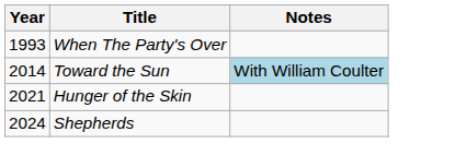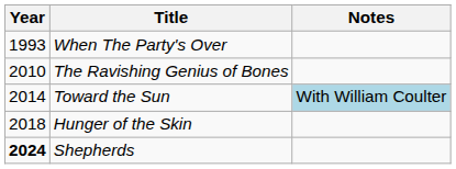 <table class="wikitable">
 <tr>
 <th>Year</th>
 <th>Title</th>
 <th>Notes</th>
 </tr>
 <tr>
 <td>1993</td>
 <td><em>When The Party's Over</em></td>
 <td></td>
 </tr>
 <tr>
+<td>2010</td>
+<td><em>The Ravishing Genius of Bones</em></td>
+<td></td>
+</tr>
+<tr>
 <td>2014</td>
 <td><em>Toward the Sun</em></td>
 <td style="background: lightblue;">With William Coulter</td>
 </tr>
 <tr>
-<td>2021</td>
+<td>2018</td>
 <td><em>Hunger of the Skin</em></td>
 <td></td>
 </tr>
 <tr>
-<td>2024</td>
+<td><strong>2024</strong></td>
 <td><em>Shepherds</em></td>
 <td></td>
 </tr>
 </table>
